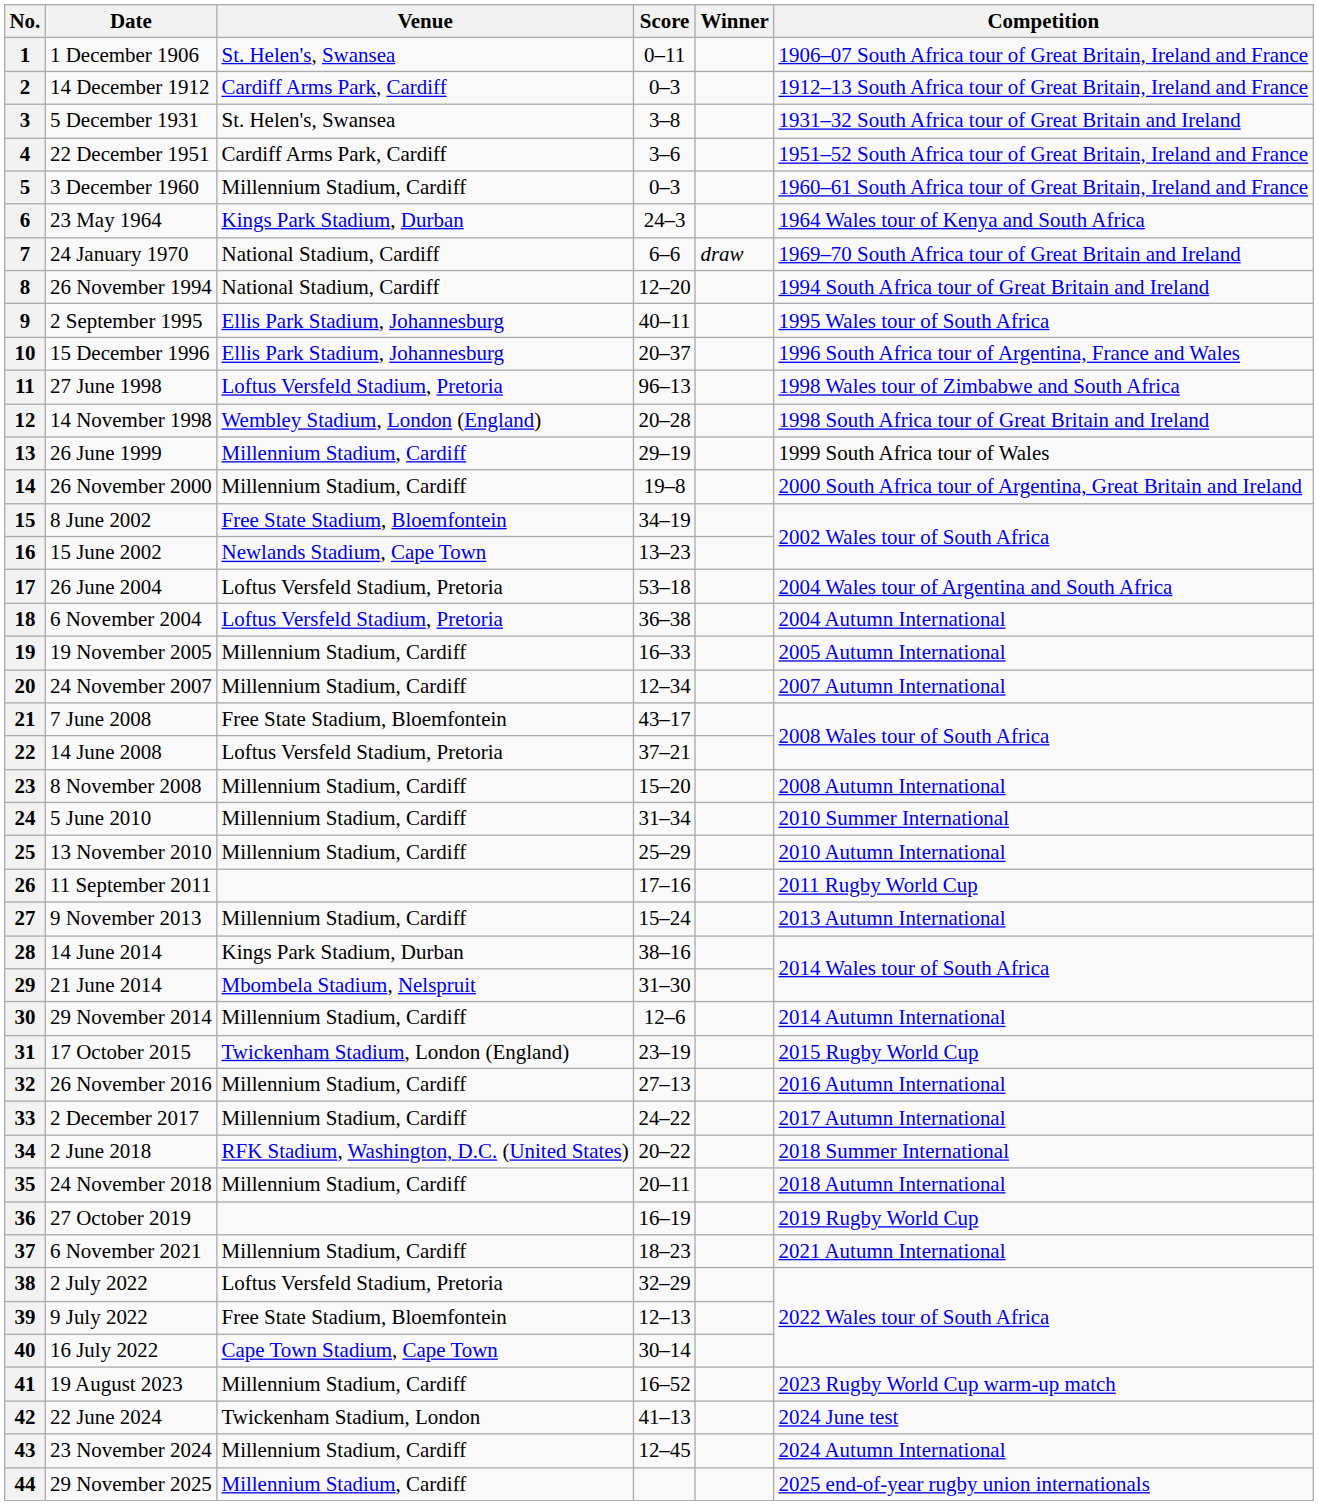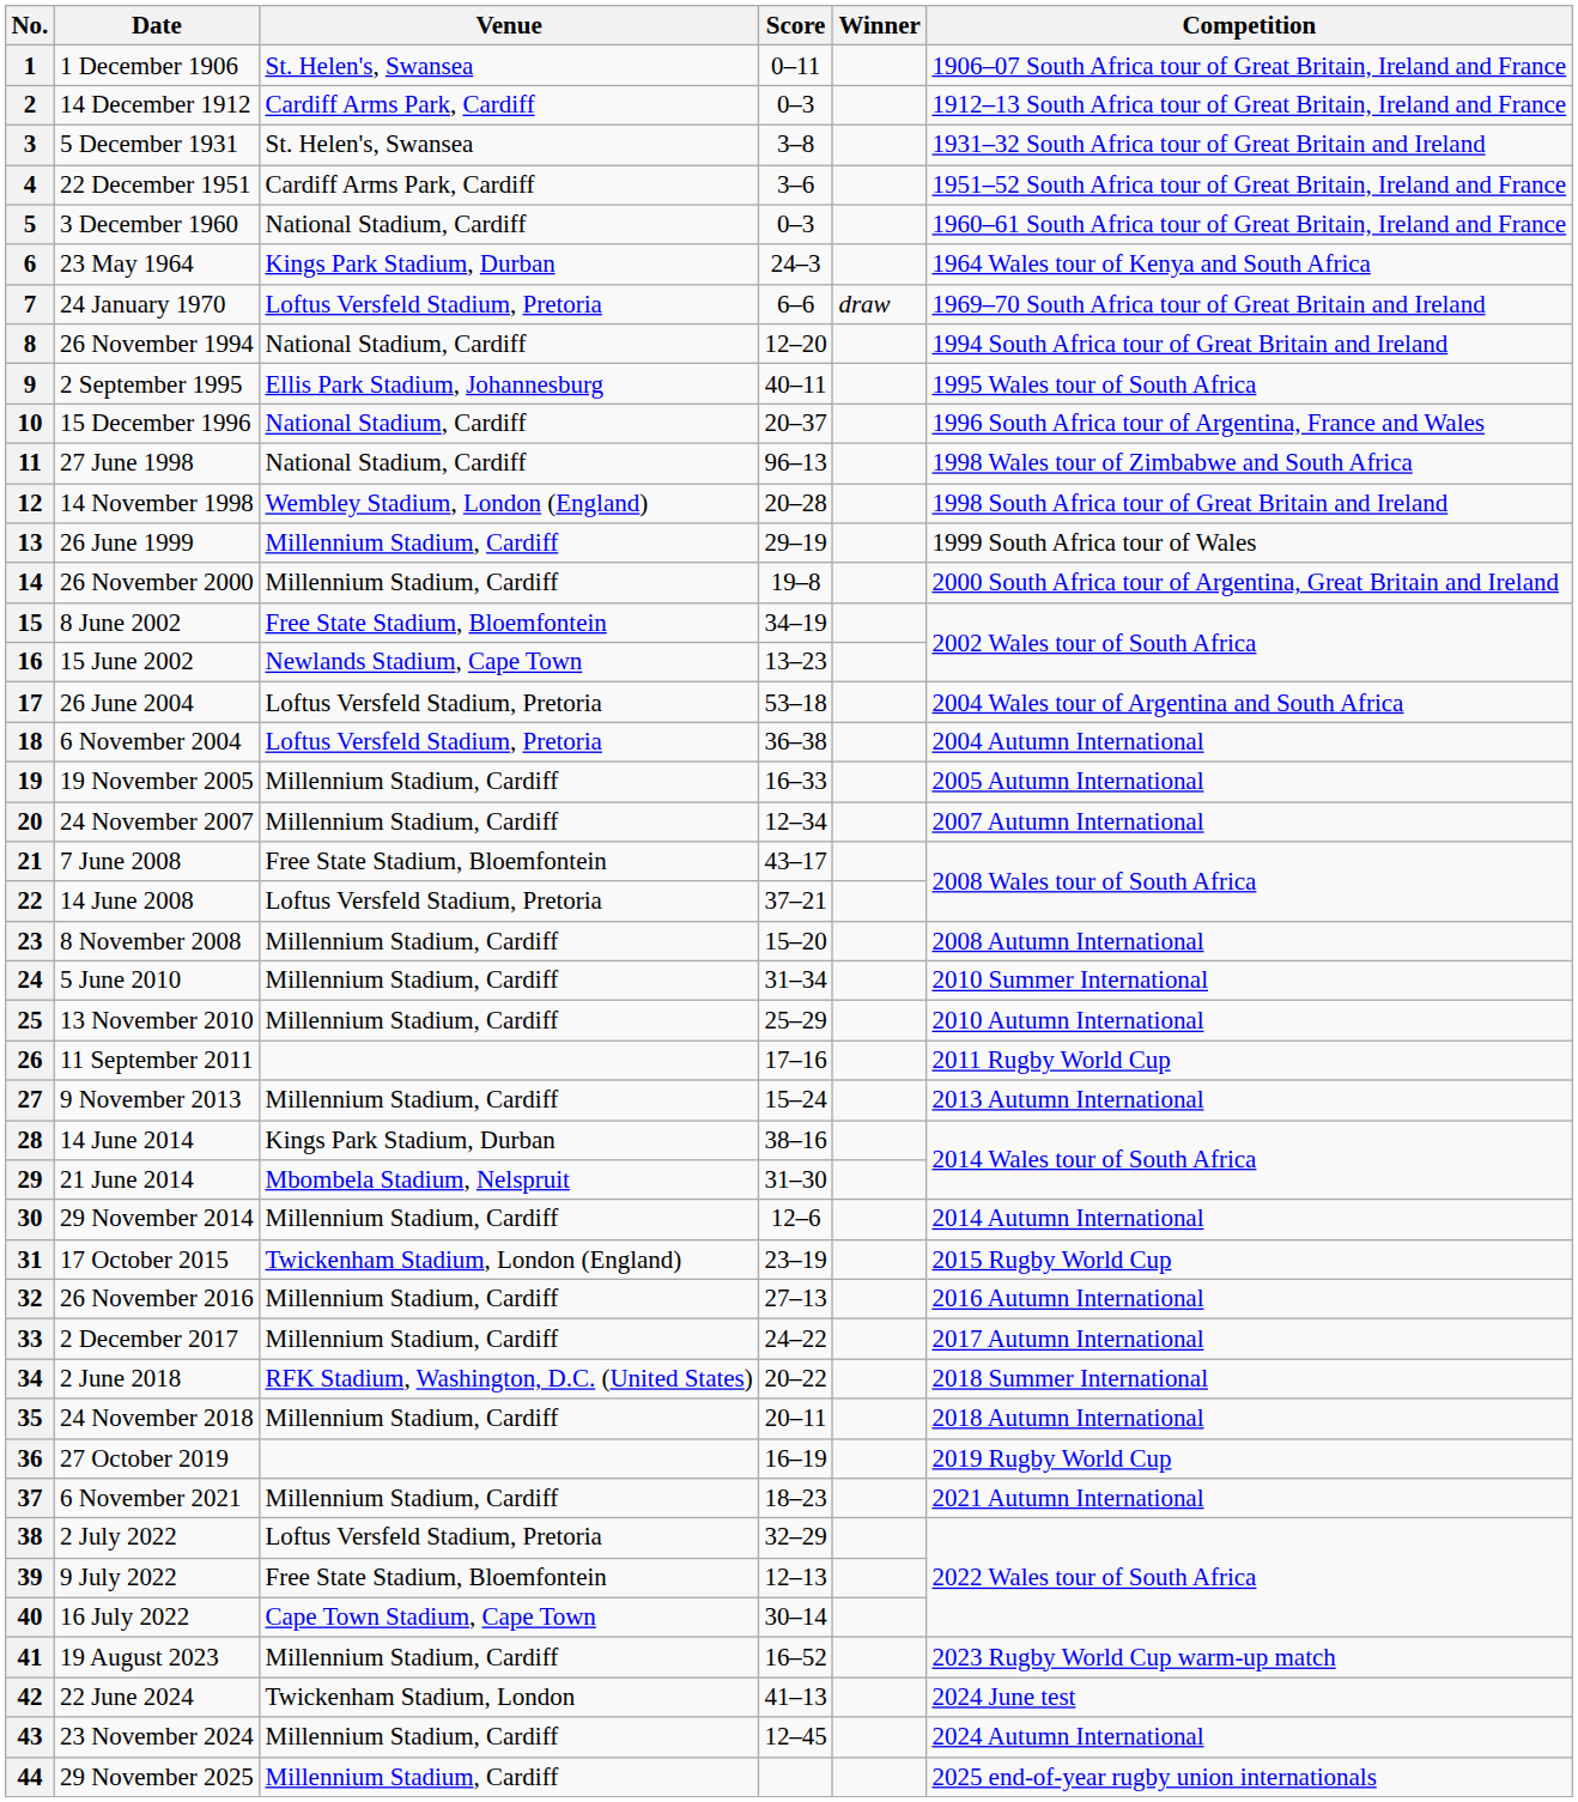 <table class="wikitable">
 <tr>
 <th>No.</th>
 <th>Date</th>
 <th>Venue</th>
 <th>Score</th>
 <th>Winner</th>
 <th>Competition</th>
 </tr>
 <tr>
 <th>1</th>
 <td>1 December 1906</td>
 <td><a href='#'>St. Helen's</a>, <a href='#'>Swansea</a></td>
 <td align="center">0–11</td>
 <td></td>
 <td><a href='#'>1906–07 South Africa tour of Great Britain, Ireland and France</a></td>
 </tr>
 <tr>
 <th>2</th>
 <td>14 December 1912</td>
 <td><a href='#'>Cardiff Arms Park</a>, <a href='#'>Cardiff</a></td>
 <td align="center">0–3</td>
 <td></td>
 <td><a href='#'>1912–13 South Africa tour of Great Britain, Ireland and France</a></td>
 </tr>
 <tr>
 <th>3</th>
 <td>5 December 1931</td>
 <td>St. Helen's, Swansea</td>
 <td align="center">3–8</td>
 <td></td>
 <td><a href='#'>1931–32 South Africa tour of Great Britain and Ireland</a></td>
 </tr>
 <tr>
 <th>4</th>
 <td>22 December 1951</td>
 <td>Cardiff Arms Park, Cardiff</td>
 <td align="center">3–6</td>
 <td></td>
 <td><a href='#'>1951–52 South Africa tour of Great Britain, Ireland and France</a></td>
 </tr>
 <tr>
 <th>5</th>
 <td>3 December 1960</td>
-<td>Millennium Stadium, Cardiff</td>
+<td>National Stadium, Cardiff</td>
 <td align="center">0–3</td>
 <td></td>
 <td><a href='#'>1960–61 South Africa tour of Great Britain, Ireland and France</a></td>
 </tr>
 <tr>
 <th>6</th>
 <td>23 May 1964</td>
 <td><a href='#'>Kings Park Stadium</a>, <a href='#'>Durban</a></td>
 <td align="center">24–3</td>
 <td></td>
 <td><a href='#'>1964 Wales tour of Kenya and South Africa</a></td>
 </tr>
 <tr>
 <th>7</th>
 <td>24 January 1970</td>
-<td>National Stadium, Cardiff</td>
+<td><a href='#'>Loftus Versfeld Stadium</a>, <a href='#'>Pretoria</a></td>
 <td align="center">6–6</td>
 <td> <em>draw</em></td>
 <td><a href='#'>1969–70 South Africa tour of Great Britain and Ireland</a></td>
 </tr>
 <tr>
 <th>8</th>
 <td>26 November 1994</td>
 <td>National Stadium, Cardiff</td>
 <td align="center">12–20</td>
 <td></td>
 <td><a href='#'>1994 South Africa tour of Great Britain and Ireland</a></td>
 </tr>
 <tr>
 <th>9</th>
 <td>2 September 1995</td>
 <td><a href='#'>Ellis Park Stadium</a>, <a href='#'>Johannesburg</a></td>
 <td align="center">40–11</td>
 <td></td>
 <td><a href='#'>1995 Wales tour of South Africa</a></td>
 </tr>
 <tr>
 <th>10</th>
 <td>15 December 1996</td>
-<td><a href='#'>Ellis Park Stadium</a>, <a href='#'>Johannesburg</a></td>
+<td><a href='#'>National Stadium</a>, Cardiff</td>
 <td align="center">20–37</td>
 <td></td>
 <td><a href='#'>1996 South Africa tour of Argentina, France and Wales</a></td>
 </tr>
 <tr>
 <th>11</th>
 <td>27 June 1998</td>
-<td><a href='#'>Loftus Versfeld Stadium</a>, <a href='#'>Pretoria</a></td>
+<td>National Stadium, Cardiff</td>
 <td align="center">96–13</td>
 <td></td>
 <td><a href='#'>1998 Wales tour of Zimbabwe and South Africa</a></td>
 </tr>
 <tr>
 <th>12</th>
 <td>14 November 1998</td>
 <td><a href='#'>Wembley Stadium</a>, <a href='#'>London</a> (<a href='#'>England</a>)</td>
 <td align="center">20–28</td>
 <td></td>
 <td><a href='#'>1998 South Africa tour of Great Britain and Ireland</a></td>
 </tr>
 <tr>
 <th>13</th>
 <td>26 June 1999</td>
 <td><a href='#'>Millennium Stadium</a>, <a href='#'>Cardiff</a></td>
 <td align="center">29–19</td>
 <td></td>
 <td>1999 South Africa tour of Wales</td>
 </tr>
 <tr>
 <th>14</th>
 <td>26 November 2000</td>
 <td>Millennium Stadium, Cardiff</td>
 <td align="center">19–8</td>
 <td></td>
 <td><a href='#'>2000 South Africa tour of Argentina, Great Britain and Ireland</a></td>
 </tr>
 <tr>
 <th>15</th>
 <td>8 June 2002</td>
 <td><a href='#'>Free State Stadium</a>, <a href='#'>Bloemfontein</a></td>
 <td align="center">34–19</td>
 <td></td>
 <td rowspan="2"><a href='#'>2002 Wales tour of South Africa</a></td>
 </tr>
 <tr>
 <th>16</th>
 <td>15 June 2002</td>
 <td><a href='#'>Newlands Stadium</a>, <a href='#'>Cape Town</a></td>
 <td align="center">13–23</td>
 <td></td>
 </tr>
 <tr>
 <th>17</th>
 <td>26 June 2004</td>
 <td>Loftus Versfeld Stadium, Pretoria</td>
 <td align="center">53–18</td>
 <td></td>
 <td><a href='#'>2004 Wales tour of Argentina and South Africa</a></td>
 </tr>
 <tr>
 <th>18</th>
 <td>6 November 2004</td>
 <td><a href='#'>Loftus Versfeld Stadium</a>, <a href='#'>Pretoria</a></td>
 <td align="center">36–38</td>
 <td></td>
 <td><a href='#'>2004 Autumn International</a></td>
 </tr>
 <tr>
 <th>19</th>
 <td>19 November 2005</td>
 <td>Millennium Stadium, Cardiff</td>
 <td align="center">16–33</td>
 <td></td>
 <td><a href='#'>2005 Autumn International</a></td>
 </tr>
 <tr>
 <th>20</th>
 <td>24 November 2007</td>
 <td>Millennium Stadium, Cardiff</td>
 <td align="center">12–34</td>
 <td></td>
 <td><a href='#'>2007 Autumn International</a></td>
 </tr>
 <tr>
 <th>21</th>
 <td>7 June 2008</td>
 <td>Free State Stadium, Bloemfontein</td>
 <td align="center">43–17</td>
 <td></td>
 <td rowspan=2><a href='#'>2008 Wales tour of South Africa</a></td>
 </tr>
 <tr>
 <th>22</th>
 <td>14 June 2008</td>
 <td>Loftus Versfeld Stadium, Pretoria</td>
 <td align="center">37–21</td>
 <td></td>
 </tr>
 <tr>
 <th>23</th>
 <td>8 November 2008</td>
 <td>Millennium Stadium, Cardiff</td>
 <td align="center">15–20</td>
 <td></td>
 <td><a href='#'>2008 Autumn International</a></td>
 </tr>
 <tr>
 <th>24</th>
 <td>5 June 2010</td>
 <td>Millennium Stadium, Cardiff</td>
 <td align="center">31–34</td>
 <td></td>
 <td><a href='#'>2010 Summer International</a></td>
 </tr>
 <tr>
 <th>25</th>
 <td>13 November 2010</td>
 <td>Millennium Stadium, Cardiff</td>
 <td align="center">25–29</td>
 <td></td>
 <td><a href='#'>2010 Autumn International</a></td>
 </tr>
 <tr>
 <th>26</th>
 <td>11 September 2011</td>
 <td></td>
 <td align="center">17–16</td>
 <td></td>
 <td><a href='#'>2011 Rugby World Cup</a></td>
 </tr>
 <tr>
 <th>27</th>
 <td>9 November 2013</td>
 <td>Millennium Stadium, Cardiff</td>
 <td align="center">15–24</td>
 <td></td>
 <td><a href='#'>2013 Autumn International</a></td>
 </tr>
 <tr>
 <th>28</th>
 <td>14 June 2014</td>
 <td>Kings Park Stadium, Durban</td>
 <td align="center">38–16</td>
 <td></td>
 <td rowspan=2><a href='#'>2014 Wales tour of South Africa</a></td>
 </tr>
 <tr>
 <th>29</th>
 <td>21 June 2014</td>
 <td><a href='#'>Mbombela Stadium</a>, <a href='#'>Nelspruit</a></td>
 <td align="center">31–30</td>
 <td></td>
 </tr>
 <tr>
 <th>30</th>
 <td>29 November 2014</td>
 <td>Millennium Stadium, Cardiff</td>
 <td align="center">12–6</td>
 <td></td>
 <td><a href='#'>2014 Autumn International</a></td>
 </tr>
 <tr>
 <th>31</th>
 <td>17 October 2015</td>
 <td><a href='#'>Twickenham Stadium</a>, London (England)</td>
 <td align="center">23–19</td>
 <td></td>
 <td><a href='#'>2015 Rugby World Cup</a></td>
 </tr>
 <tr>
 <th>32</th>
 <td>26 November 2016</td>
 <td>Millennium Stadium, Cardiff</td>
 <td align="center">27–13</td>
 <td></td>
 <td><a href='#'>2016 Autumn International</a></td>
 </tr>
 <tr>
 <th>33</th>
 <td>2 December 2017</td>
 <td>Millennium Stadium, Cardiff</td>
 <td align="center">24–22</td>
 <td></td>
 <td><a href='#'>2017 Autumn International</a></td>
 </tr>
 <tr>
 <th>34</th>
 <td>2 June 2018</td>
 <td><a href='#'>RFK Stadium</a>, <a href='#'>Washington, D.C.</a> (<a href='#'>United States</a>)</td>
 <td align="center">20–22</td>
 <td></td>
 <td><a href='#'>2018 Summer International</a></td>
 </tr>
 <tr>
 <th>35</th>
 <td>24 November 2018</td>
 <td>Millennium Stadium, Cardiff</td>
 <td align="center">20–11</td>
 <td></td>
 <td><a href='#'>2018 Autumn International</a></td>
 </tr>
 <tr>
 <th>36</th>
 <td>27 October 2019</td>
 <td></td>
 <td align="center">16–19</td>
 <td></td>
 <td><a href='#'>2019 Rugby World Cup</a></td>
 </tr>
 <tr>
 <th>37</th>
 <td>6 November 2021</td>
 <td>Millennium Stadium, Cardiff</td>
 <td align="center">18–23</td>
 <td></td>
 <td><a href='#'>2021 Autumn International</a></td>
 </tr>
 <tr>
 <th>38</th>
 <td>2 July 2022</td>
 <td>Loftus Versfeld Stadium, Pretoria</td>
 <td align="center">32–29</td>
 <td></td>
 <td rowspan="3"><a href='#'>2022 Wales tour of South Africa</a></td>
 </tr>
 <tr>
 <th>39</th>
 <td>9 July 2022</td>
 <td>Free State Stadium, Bloemfontein</td>
 <td align="center">12–13</td>
 <td></td>
 </tr>
 <tr>
 <th>40</th>
 <td>16 July 2022</td>
 <td><a href='#'>Cape Town Stadium</a>, <a href='#'>Cape Town</a></td>
 <td align="center">30–14</td>
 <td></td>
 </tr>
 <tr>
 <th>41</th>
 <td>19 August 2023</td>
 <td>Millennium Stadium, Cardiff</td>
 <td align="center">16–52</td>
 <td></td>
 <td><a href='#'>2023 Rugby World Cup warm-up match</a></td>
 </tr>
 <tr>
 <th>42</th>
 <td>22 June 2024</td>
 <td>Twickenham Stadium, London</td>
 <td align="center">41–13</td>
 <td></td>
 <td><a href='#'>2024 June test</a></td>
 </tr>
 <tr>
 <th>43</th>
 <td>23 November 2024</td>
 <td>Millennium Stadium, Cardiff</td>
 <td align="center">12–45</td>
 <td></td>
 <td><a href='#'>2024 Autumn International</a></td>
 </tr>
 <tr>
 <th>44</th>
 <td>29 November 2025</td>
 <td><a href='#'>Millennium Stadium</a>, Cardiff</td>
 <td align="center"></td>
 <td></td>
 <td><a href='#'>2025 end-of-year rugby union internationals</a></td>
 </tr>
 </table>
